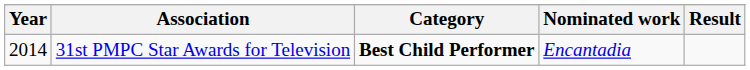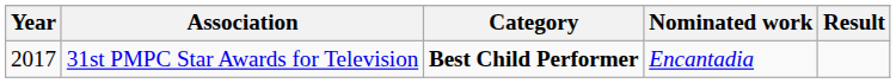 <table class="wikitable sortable" background: #f9f9f9>
 <tr bgcolor="#B0C4DE" align="center">
 </tr>
 <tr>
 <th>Year</th>
 <th>Association</th>
 <th>Category</th>
 <th>Nominated work</th>
 <th>Result</th>
 </tr>
 <tr>
-<td>2014</td>
+<td>2017</td>
 <td><a href='#'>31st PMPC Star Awards for Television</a></td>
 <td><strong>Best Child Performer</strong></td>
 <td><em><a href='#'>Encantadia</a></em></td>
 <td></td>
 </tr>
 </table>
